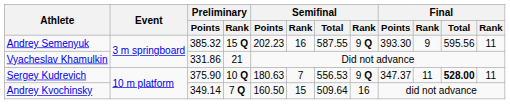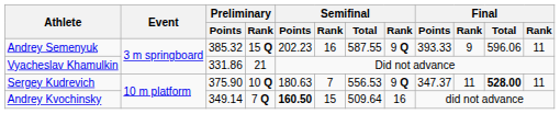 <table class=wikitable style=font-size:90%;text-align:center>
 <tr>
 <th rowspan=2>Athlete</th>
 <th rowspan=2>Event</th>
 <th colspan=2>Preliminary</th>
 <th colspan=4>Semifinal</th>
 <th colspan=4>Final</th>
 </tr>
 <tr style=font-size:95%>
 <th>Points</th>
 <th>Rank</th>
 <th>Points</th>
 <th>Rank</th>
 <th>Total</th>
 <th>Rank</th>
 <th>Points</th>
 <th>Rank</th>
 <th>Total</th>
 <th>Rank</th>
 </tr>
 <tr>
 <td align=left><a href='#'>Andrey Semenyuk</a></td>
 <td align=left rowspan=2><a href='#'>3 m springboard</a></td>
 <td>385.32</td>
 <td>15 <strong>Q</strong></td>
 <td>202.23</td>
 <td>16</td>
 <td>587.55</td>
 <td>9 <strong>Q</strong></td>
-<td>393.30</td>
+<td>393.33</td>
 <td>9</td>
-<td>595.56</td>
+<td>596.06</td>
 <td>11</td>
 </tr>
 <tr>
 <td align=left><a href='#'>Vyacheslav Khamulkin</a></td>
 <td>331.86</td>
 <td>21</td>
 <td colspan=8>Did not advance</td>
 </tr>
 <tr>
 <td align=left><a href='#'>Sergey Kudrevich</a></td>
 <td align=left rowspan=2><a href='#'>10 m platform</a></td>
 <td>375.90</td>
 <td>10 <strong>Q</strong></td>
 <td>180.63</td>
 <td>7</td>
 <td>556.53</td>
 <td>9 <strong>Q</strong></td>
 <td>347.37</td>
 <td>11</td>
 <td><strong>528.00</strong></td>
 <td>11</td>
 </tr>
 <tr>
 <td align=left><a href='#'>Andrey Kvochinsky</a></td>
 <td>349.14</td>
 <td>7 <strong>Q</strong></td>
-<td>160.50</td>
+<td><strong>160.50</strong></td>
 <td>15</td>
 <td>509.64</td>
 <td>16</td>
 <td colspan=4>did not advance</td>
 </tr>
 </table>
